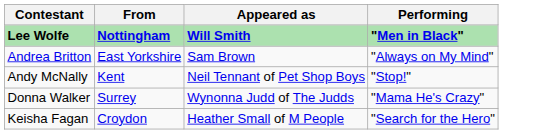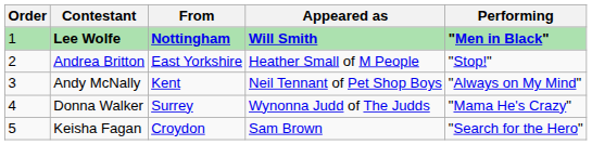 <table class="wikitable">
 <tr>
+<th>Order</th>
 <th>Contestant</th>
 <th>From</th>
 <th>Appeared as</th>
 <th>Performing</th>
 </tr>
 <tr style="background:#ACE1AF;">
+<td>1</td>
 <td><strong>Lee Wolfe</strong></td>
 <td><strong><a href='#'>Nottingham</a></strong></td>
 <td><strong><a href='#'>Will Smith</a></strong></td>
 <td><strong>"<a href='#'>Men in Black</a>"</strong></td>
 </tr>
 <tr>
+<td>2</td>
 <td><a href='#'>Andrea Britton</a></td>
 <td><a href='#'>East Yorkshire</a></td>
-<td><a href='#'>Sam Brown</a></td>
+<td><a href='#'>Heather Small</a> of <a href='#'>M People</a></td>
+<td>"<a href='#'>Stop!</a>"</td>
+</tr>
+<tr>
+<td>3</td>
+<td>Andy McNally</td>
+<td><a href='#'>Kent</a></td>
+<td><a href='#'>Neil Tennant</a> of <a href='#'>Pet Shop Boys</a></td>
 <td>"<a href='#'>Always on My Mind</a>"</td>
 </tr>
 <tr>
-<td>Andy McNally</td>
-<td><a href='#'>Kent</a></td>
-<td><a href='#'>Neil Tennant</a> of <a href='#'>Pet Shop Boys</a></td>
-<td>"<a href='#'>Stop!</a>"</td>
-</tr>
-<tr>
+<td>4</td>
 <td>Donna Walker</td>
 <td><a href='#'>Surrey</a></td>
 <td><a href='#'>Wynonna Judd</a> of <a href='#'>The Judds</a></td>
 <td>"<a href='#'>Mama He's Crazy</a>"</td>
 </tr>
 <tr>
+<td>5</td>
 <td>Keisha Fagan</td>
 <td><a href='#'>Croydon</a></td>
-<td><a href='#'>Heather Small</a> of <a href='#'>M People</a></td>
+<td><a href='#'>Sam Brown</a></td>
 <td>"<a href='#'>Search for the Hero</a>"</td>
 </tr>
 </table>
